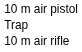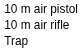 <table>
 <tr>
 <td>10 m air pistol</td>
+<td></td>
+<td></td>
+<td></td>
+</tr>
+<tr>
+<td>10 m air rifle</td>
 <td></td>
 <td></td>
 <td></td>
 </tr>
 <tr>
 <td>Trap</td>
 <td></td>
 <td></td>
 <td></td>
 </tr>
-<tr>
-<td>10 m air rifle</td>
-<td></td>
-<td></td>
-<td></td>
-</tr>
 </table>
